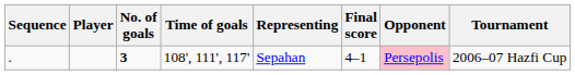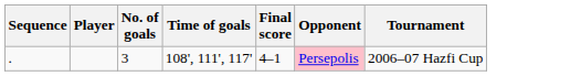 <table class="wikitable sortable" style="font-size:90%;">
 <tr>
 <th>Sequence<br></th>
 <th>Player</th>
 <th>No. of<br>goals</th>
 <th>Time of goals</th>
-<th>Representing</th>
 <th>Final<br>score</th>
 <th>Opponent</th>
 <th>Tournament</th>
 </tr>
 <tr>
 <td>.</td>
 <td> </td>
-<td><strong>3</strong></td>
+<td>3</td>
 <td>108', 111', 117'</td>
-<td><a href='#'>Sepahan</a></td>
 <td>4–1</td>
 <td style="background: pink;"><a href='#'>Persepolis</a></td>
 <td>2006–07 Hazfi Cup</td>
 </tr>
 </table>
